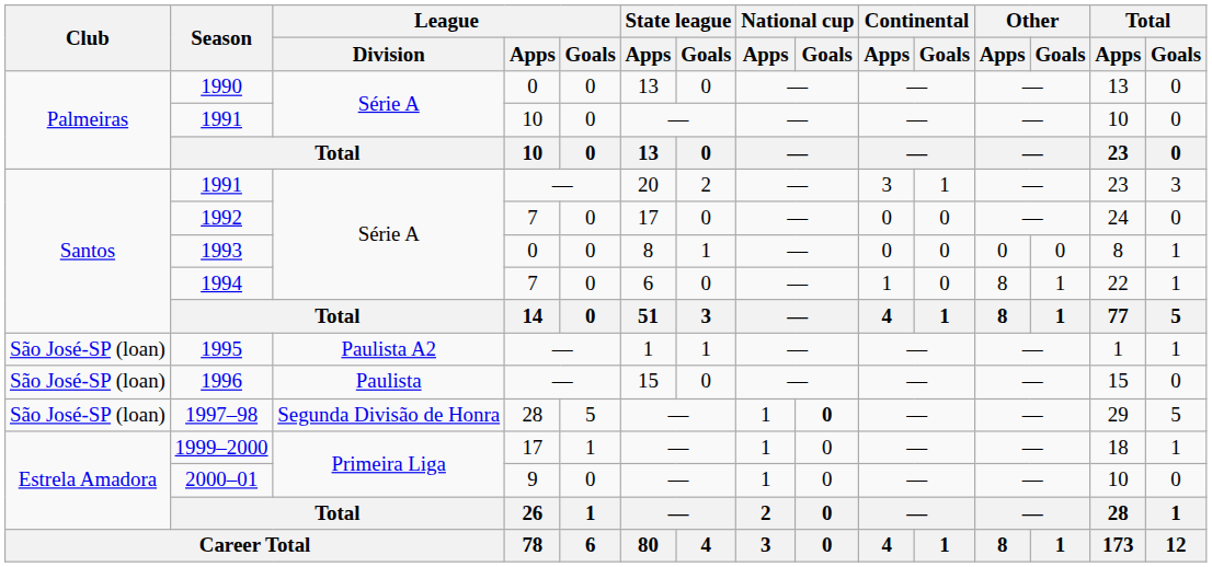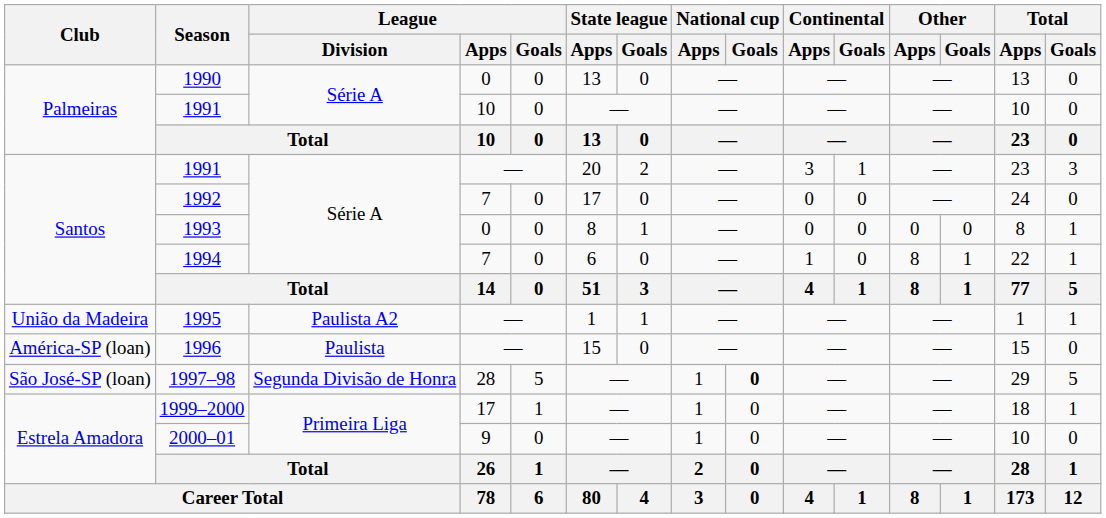 <table class="wikitable" style="text-align: center;">
 <tr>
 <th rowspan="2">Club</th>
 <th rowspan="2">Season</th>
 <th colspan="3">League</th>
 <th colspan="2">State league</th>
 <th colspan="2">National cup</th>
 <th colspan="2">Continental</th>
 <th colspan="2">Other</th>
 <th colspan="2">Total</th>
 </tr>
 <tr>
 <th>Division</th>
 <th>Apps</th>
 <th>Goals</th>
 <th>Apps</th>
 <th>Goals</th>
 <th>Apps</th>
 <th>Goals</th>
 <th>Apps</th>
 <th>Goals</th>
 <th>Apps</th>
 <th>Goals</th>
 <th>Apps</th>
 <th>Goals</th>
 </tr>
 <tr>
 <td rowspan="3"><a href='#'>Palmeiras</a></td>
 <td><a href='#'>1990</a></td>
 <td rowspan="2"><a href='#'>Série A</a></td>
 <td>0</td>
 <td>0</td>
 <td>13</td>
 <td>0</td>
 <td colspan="2">—</td>
 <td colspan="2">—</td>
 <td colspan="2">—</td>
 <td>13</td>
 <td>0</td>
 </tr>
 <tr>
 <td><a href='#'>1991</a></td>
 <td>10</td>
 <td>0</td>
 <td colspan="2">—</td>
 <td colspan="2">—</td>
 <td colspan="2">—</td>
 <td colspan="2">—</td>
 <td>10</td>
 <td>0</td>
 </tr>
 <tr>
 <th colspan="2">Total</th>
 <th>10</th>
 <th>0</th>
 <th>13</th>
 <th>0</th>
 <th colspan="2">—</th>
 <th colspan="2">—</th>
 <th colspan="2">—</th>
 <th>23</th>
 <th>0</th>
 </tr>
 <tr>
 <td rowspan="5"><a href='#'>Santos</a></td>
 <td><a href='#'>1991</a></td>
 <td rowspan="4">Série A</td>
 <td colspan="2">—</td>
 <td>20</td>
 <td>2</td>
 <td colspan="2">—</td>
 <td>3</td>
 <td>1</td>
 <td colspan="2">—</td>
 <td>23</td>
 <td>3</td>
 </tr>
 <tr>
 <td><a href='#'>1992</a></td>
 <td>7</td>
 <td>0</td>
 <td>17</td>
 <td>0</td>
 <td colspan="2">—</td>
 <td>0</td>
 <td>0</td>
 <td colspan="2">—</td>
 <td>24</td>
 <td>0</td>
 </tr>
 <tr>
 <td><a href='#'>1993</a></td>
 <td>0</td>
 <td>0</td>
 <td>8</td>
 <td>1</td>
 <td colspan="2">—</td>
 <td>0</td>
 <td>0</td>
 <td>0</td>
 <td>0</td>
 <td>8</td>
 <td>1</td>
 </tr>
 <tr>
 <td><a href='#'>1994</a></td>
 <td>7</td>
 <td>0</td>
 <td>6</td>
 <td>0</td>
 <td colspan="2">—</td>
 <td>1</td>
 <td>0</td>
 <td>8</td>
 <td>1</td>
 <td>22</td>
 <td>1</td>
 </tr>
 <tr>
 <th colspan="2">Total</th>
 <th>14</th>
 <th>0</th>
 <th>51</th>
 <th>3</th>
 <th colspan="2">—</th>
 <th>4</th>
 <th>1</th>
 <th>8</th>
 <th>1</th>
 <th>77</th>
 <th>5</th>
 </tr>
 <tr>
-<td><a href='#'>São José-SP</a> (loan)</td>
+<td><a href='#'>União da Madeira</a></td>
 <td><a href='#'>1995</a></td>
 <td><a href='#'>Paulista A2</a></td>
 <td colspan="2">—</td>
 <td>1</td>
 <td>1</td>
 <td colspan="2">—</td>
 <td colspan="2">—</td>
 <td colspan="2">—</td>
 <td>1</td>
 <td>1</td>
 </tr>
 <tr>
-<td><a href='#'>São José-SP</a> (loan)</td>
+<td><a href='#'>América-SP</a> (loan)</td>
 <td><a href='#'>1996</a></td>
 <td><a href='#'>Paulista</a></td>
 <td colspan="2">—</td>
 <td>15</td>
 <td>0</td>
 <td colspan="2">—</td>
 <td colspan="2">—</td>
 <td colspan="2">—</td>
 <td>15</td>
 <td>0</td>
 </tr>
 <tr>
 <td><a href='#'>São José-SP</a> (loan)</td>
 <td><a href='#'>1997–98</a></td>
 <td><a href='#'>Segunda Divisão de Honra</a></td>
 <td>28</td>
 <td>5</td>
 <td colspan="2">—</td>
 <td>1</td>
 <td><strong>0</strong></td>
 <td colspan="2">—</td>
 <td colspan="2">—</td>
 <td>29</td>
 <td>5</td>
 </tr>
 <tr>
 <td rowspan="3"><a href='#'>Estrela Amadora</a></td>
 <td><a href='#'>1999–2000</a></td>
 <td rowspan="2"><a href='#'>Primeira Liga</a></td>
 <td>17</td>
 <td>1</td>
 <td colspan="2">—</td>
 <td>1</td>
 <td>0</td>
 <td colspan="2">—</td>
 <td colspan="2">—</td>
 <td>18</td>
 <td>1</td>
 </tr>
 <tr>
 <td><a href='#'>2000–01</a></td>
 <td>9</td>
 <td>0</td>
 <td colspan="2">—</td>
 <td>1</td>
 <td>0</td>
 <td colspan="2">—</td>
 <td colspan="2">—</td>
 <td>10</td>
 <td>0</td>
 </tr>
 <tr>
 <th colspan="2">Total</th>
 <th>26</th>
 <th>1</th>
 <th colspan="2">—</th>
 <th>2</th>
 <th>0</th>
 <th colspan="2">—</th>
 <th colspan="2">—</th>
 <th>28</th>
 <th>1</th>
 </tr>
 <tr>
 <th colspan="3">Career Total</th>
 <th>78</th>
 <th>6</th>
 <th>80</th>
 <th>4</th>
 <th>3</th>
 <th>0</th>
 <th>4</th>
 <th>1</th>
 <th>8</th>
 <th>1</th>
 <th>173</th>
 <th>12</th>
 </tr>
 </table>
